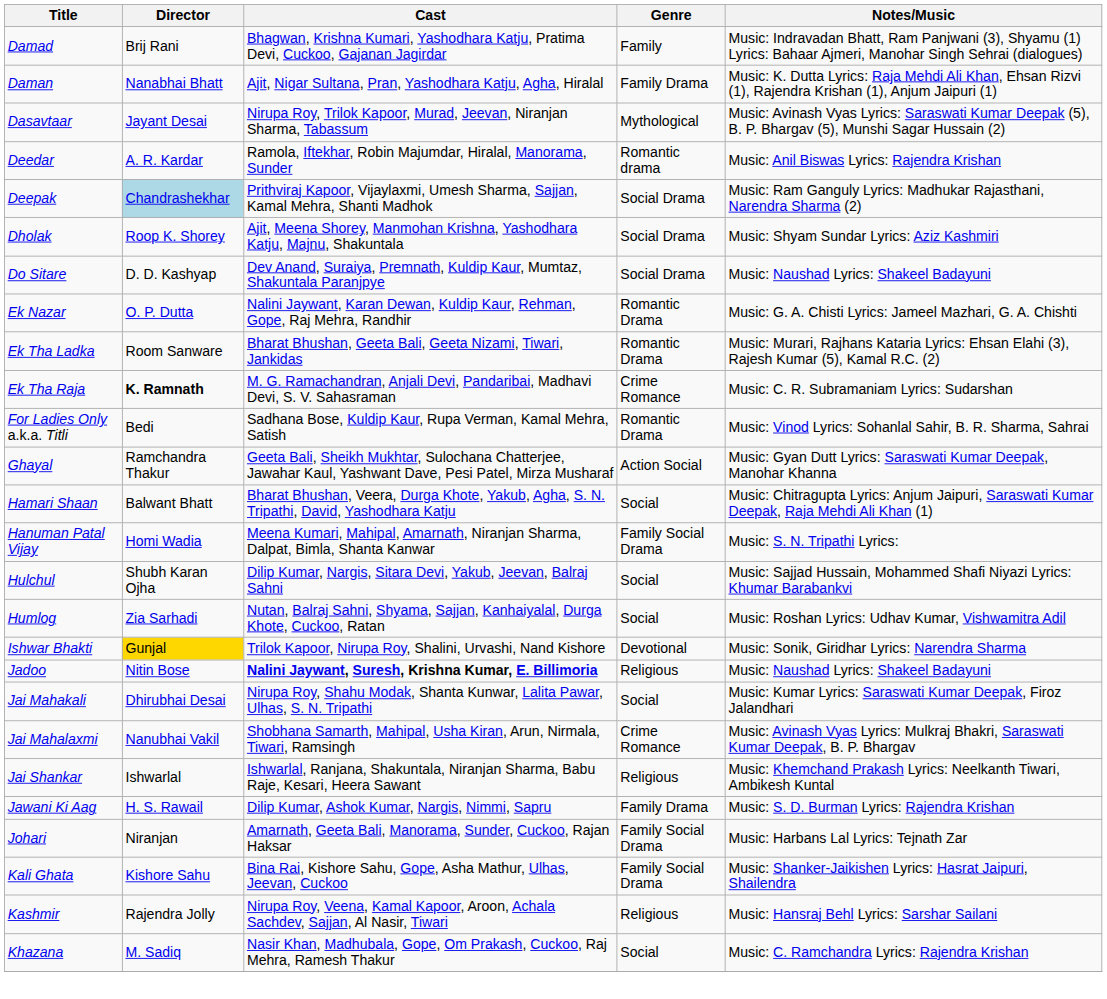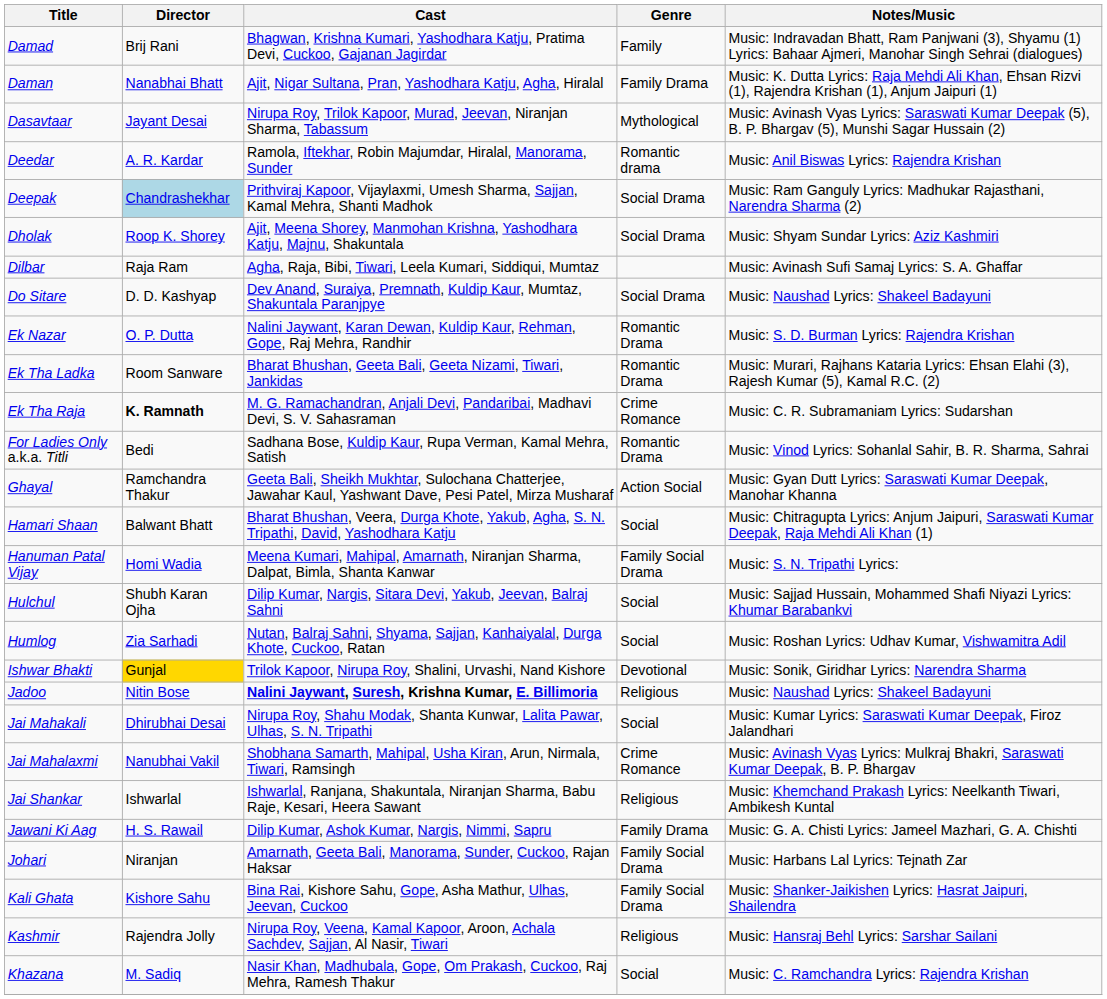 <table class="wikitable">
 <tr>
 <th>Title</th>
 <th>Director</th>
 <th>Cast</th>
 <th>Genre</th>
 <th>Notes/Music</th>
 </tr>
 <tr>
 <td><em><a href='#'>Damad</a></em></td>
 <td>Brij Rani</td>
 <td><a href='#'>Bhagwan</a>, <a href='#'>Krishna Kumari</a>, <a href='#'>Yashodhara Katju</a>, Pratima Devi, <a href='#'>Cuckoo</a>, <a href='#'>Gajanan Jagirdar</a></td>
 <td>Family</td>
 <td>Music: Indravadan Bhatt, Ram Panjwani (3), Shyamu (1) Lyrics: Bahaar Ajmeri, Manohar Singh Sehrai (dialogues)</td>
 </tr>
 <tr>
 <td><em><a href='#'>Daman</a></em></td>
 <td><a href='#'>Nanabhai Bhatt</a></td>
 <td><a href='#'>Ajit</a>, <a href='#'>Nigar Sultana</a>, <a href='#'>Pran</a>, <a href='#'>Yashodhara Katju</a>, <a href='#'>Agha</a>, Hiralal</td>
 <td>Family Drama</td>
 <td>Music: K. Dutta Lyrics: <a href='#'>Raja Mehdi Ali Khan</a>, Ehsan Rizvi (1), Rajendra Krishan (1), Anjum Jaipuri (1)</td>
 </tr>
 <tr>
 <td><em><a href='#'>Dasavtaar</a></em></td>
 <td><a href='#'>Jayant Desai</a></td>
 <td><a href='#'>Nirupa Roy</a>, <a href='#'>Trilok Kapoor</a>, <a href='#'>Murad</a>, <a href='#'>Jeevan</a>, Niranjan Sharma, <a href='#'>Tabassum</a></td>
 <td>Mythological</td>
 <td>Music: Avinash Vyas Lyrics: <a href='#'>Saraswati Kumar Deepak</a> (5), B. P. Bhargav (5), Munshi Sagar Hussain (2)</td>
 </tr>
 <tr>
 <td><em><a href='#'>Deedar</a></em></td>
 <td><a href='#'>A. R. Kardar</a></td>
 <td>Ramola, <a href='#'>Iftekhar</a>, Robin Majumdar, Hiralal, <a href='#'>Manorama</a>, <a href='#'>Sunder</a></td>
 <td>Romantic drama</td>
 <td>Music: <a href='#'>Anil Biswas</a> Lyrics: <a href='#'>Rajendra Krishan</a></td>
 </tr>
 <tr>
 <td><em><a href='#'>Deepak</a></em></td>
 <td style="background: lightblue;"><a href='#'>Chandrashekhar</a></td>
 <td><a href='#'>Prithviraj Kapoor</a>, Vijaylaxmi, Umesh Sharma, <a href='#'>Sajjan</a>, Kamal Mehra, Shanti Madhok</td>
 <td>Social Drama</td>
 <td>Music: Ram Ganguly Lyrics: Madhukar Rajasthani, <a href='#'>Narendra Sharma</a> (2)</td>
 </tr>
 <tr>
 <td><em><a href='#'>Dholak</a></em></td>
 <td><a href='#'>Roop K. Shorey</a></td>
 <td><a href='#'>Ajit</a>, <a href='#'>Meena Shorey</a>, <a href='#'>Manmohan Krishna</a>, <a href='#'>Yashodhara Katju</a>, <a href='#'>Majnu</a>, Shakuntala</td>
 <td>Social Drama</td>
 <td>Music: Shyam Sundar Lyrics: <a href='#'>Aziz Kashmiri</a></td>
 </tr>
 <tr>
+<td><em><a href='#'>Dilbar</a></em></td>
+<td>Raja Ram</td>
+<td><a href='#'>Agha</a>, Raja, Bibi, <a href='#'>Tiwari</a>, Leela Kumari, Siddiqui, Mumtaz</td>
+<td></td>
+<td>Music: Avinash Sufi Samaj Lyrics: S. A. Ghaffar</td>
+</tr>
+<tr>
 <td><em><a href='#'>Do Sitare</a></em></td>
 <td>D. D. Kashyap</td>
 <td><a href='#'>Dev Anand</a>, <a href='#'>Suraiya</a>, <a href='#'>Premnath</a>, <a href='#'>Kuldip Kaur</a>, Mumtaz, <a href='#'>Shakuntala Paranjpye</a></td>
 <td>Social Drama</td>
 <td>Music: <a href='#'>Naushad</a> Lyrics: <a href='#'>Shakeel Badayuni</a></td>
 </tr>
 <tr>
 <td><em><a href='#'>Ek Nazar</a></em></td>
 <td><a href='#'>O. P. Dutta</a></td>
 <td><a href='#'>Nalini Jaywant</a>, <a href='#'>Karan Dewan</a>, <a href='#'>Kuldip Kaur</a>, <a href='#'>Rehman</a>, <a href='#'>Gope</a>, Raj Mehra, Randhir</td>
 <td>Romantic Drama</td>
-<td>Music: G. A. Chisti Lyrics: Jameel Mazhari, G. A. Chishti</td>
+<td>Music: <a href='#'>S. D. Burman</a> Lyrics: <a href='#'>Rajendra Krishan</a></td>
 </tr>
 <tr>
 <td><em><a href='#'>Ek Tha Ladka</a></em></td>
 <td>Room Sanware</td>
 <td><a href='#'>Bharat Bhushan</a>, <a href='#'>Geeta Bali</a>, <a href='#'>Geeta Nizami</a>, <a href='#'>Tiwari</a>, <a href='#'>Jankidas</a></td>
 <td>Romantic Drama</td>
 <td>Music: Murari, Rajhans Kataria Lyrics:  Ehsan Elahi (3), Rajesh Kumar (5), Kamal R.C. (2)</td>
 </tr>
 <tr>
 <td><em><a href='#'>Ek Tha Raja</a></em></td>
 <td><strong>K. Ramnath</strong></td>
 <td><a href='#'>M. G. Ramachandran</a>, <a href='#'>Anjali Devi</a>, <a href='#'>Pandaribai</a>, Madhavi Devi, S. V. Sahasraman</td>
 <td>Crime Romance</td>
 <td>Music: C. R. Subramaniam Lyrics: Sudarshan</td>
 </tr>
 <tr>
 <td><em><a href='#'>For Ladies Only</a></em> a.k.a. <em>Titli</em></td>
 <td>Bedi</td>
 <td>Sadhana Bose, <a href='#'>Kuldip Kaur</a>, Rupa Verman, Kamal Mehra, Satish</td>
 <td>Romantic Drama</td>
 <td>Music: <a href='#'>Vinod</a> Lyrics:  Sohanlal Sahir, B. R. Sharma, Sahrai</td>
 </tr>
 <tr>
 <td><em><a href='#'>Ghayal</a></em></td>
 <td>Ramchandra Thakur</td>
 <td><a href='#'>Geeta Bali</a>, <a href='#'>Sheikh Mukhtar</a>, Sulochana Chatterjee, Jawahar Kaul, Yashwant Dave, Pesi Patel, Mirza Musharaf</td>
 <td>Action Social</td>
 <td>Music: Gyan Dutt Lyrics: <a href='#'>Saraswati Kumar Deepak</a>, Manohar Khanna</td>
 </tr>
 <tr>
 <td><em><a href='#'>Hamari Shaan</a></em></td>
 <td>Balwant Bhatt</td>
 <td><a href='#'>Bharat Bhushan</a>, Veera, <a href='#'>Durga Khote</a>, <a href='#'>Yakub</a>, <a href='#'>Agha</a>, <a href='#'>S. N. Tripathi</a>, <a href='#'>David</a>, <a href='#'>Yashodhara Katju</a></td>
 <td>Social</td>
 <td>Music: Chitragupta Lyrics: Anjum Jaipuri, <a href='#'>Saraswati Kumar Deepak</a>, <a href='#'>Raja Mehdi Ali Khan</a> (1)</td>
 </tr>
 <tr>
 <td><em><a href='#'>Hanuman Patal Vijay</a></em></td>
 <td><a href='#'>Homi Wadia</a></td>
 <td><a href='#'>Meena Kumari</a>,  <a href='#'>Mahipal</a>, <a href='#'>Amarnath</a>, Niranjan Sharma, Dalpat, Bimla, Shanta Kanwar</td>
 <td>Family Social Drama</td>
 <td>Music: <a href='#'>S. N. Tripathi</a> Lyrics:</td>
 </tr>
 <tr>
 <td><em><a href='#'>Hulchul</a></em></td>
 <td>Shubh Karan Ojha</td>
 <td><a href='#'>Dilip Kumar</a>, <a href='#'>Nargis</a>, <a href='#'>Sitara Devi</a>, <a href='#'>Yakub</a>, <a href='#'>Jeevan</a>, <a href='#'>Balraj Sahni</a></td>
 <td>Social</td>
 <td>Music: Sajjad Hussain, Mohammed Shafi Niyazi Lyrics: <a href='#'>Khumar Barabankvi</a></td>
 </tr>
 <tr>
 <td><em><a href='#'>Humlog</a></em></td>
 <td><a href='#'>Zia Sarhadi</a></td>
 <td><a href='#'>Nutan</a>, <a href='#'>Balraj Sahni</a>, <a href='#'>Shyama</a>,  <a href='#'>Sajjan</a>, <a href='#'>Kanhaiyalal</a>, <a href='#'>Durga Khote</a>, <a href='#'>Cuckoo</a>, Ratan</td>
 <td>Social</td>
 <td>Music: Roshan Lyrics: Udhav Kumar, <a href='#'>Vishwamitra Adil</a></td>
 </tr>
 <tr>
 <td><em><a href='#'>Ishwar Bhakti</a></em></td>
 <td style="background: gold;">Gunjal</td>
 <td><a href='#'>Trilok Kapoor</a>, <a href='#'>Nirupa Roy</a>, Shalini, Urvashi, Nand Kishore</td>
 <td>Devotional</td>
 <td>Music: Sonik, Giridhar Lyrics: <a href='#'>Narendra Sharma</a></td>
 </tr>
 <tr>
 <td><em><a href='#'>Jadoo</a></em></td>
 <td><a href='#'>Nitin Bose</a></td>
 <td><strong><a href='#'>Nalini Jaywant</a>, <a href='#'>Suresh</a>, Krishna Kumar, <a href='#'>E. Billimoria</a></strong></td>
 <td>Religious</td>
 <td>Music: <a href='#'>Naushad</a> Lyrics: <a href='#'>Shakeel Badayuni</a></td>
 </tr>
 <tr>
 <td><em><a href='#'>Jai Mahakali</a></em></td>
 <td><a href='#'>Dhirubhai Desai</a></td>
 <td><a href='#'>Nirupa Roy</a>, <a href='#'>Shahu Modak</a>, Shanta Kunwar, <a href='#'>Lalita Pawar</a>, <a href='#'>Ulhas</a>, <a href='#'>S. N. Tripathi</a></td>
 <td>Social</td>
 <td>Music: Kumar Lyrics: <a href='#'>Saraswati Kumar Deepak</a>, Firoz Jalandhari</td>
 </tr>
 <tr>
 <td><em><a href='#'>Jai Mahalaxmi</a></em></td>
 <td><a href='#'>Nanubhai Vakil</a></td>
 <td><a href='#'>Shobhana Samarth</a>, <a href='#'>Mahipal</a>, <a href='#'>Usha Kiran</a>, Arun, Nirmala, <a href='#'>Tiwari</a>, Ramsingh</td>
 <td>Crime Romance</td>
 <td>Music: <a href='#'>Avinash Vyas</a> Lyrics:  Mulkraj Bhakri, <a href='#'>Saraswati Kumar Deepak</a>, B. P. Bhargav</td>
 </tr>
 <tr>
 <td><em><a href='#'>Jai Shankar</a></em></td>
 <td>Ishwarlal</td>
 <td><a href='#'>Ishwarlal</a>, Ranjana, Shakuntala, Niranjan Sharma, Babu Raje, Kesari, Heera Sawant</td>
 <td>Religious</td>
 <td>Music: <a href='#'>Khemchand Prakash</a> Lyrics: Neelkanth Tiwari, Ambikesh Kuntal</td>
 </tr>
 <tr>
 <td><em><a href='#'>Jawani Ki Aag</a></em></td>
 <td><a href='#'>H. S. Rawail</a></td>
 <td><a href='#'>Dilip Kumar</a>, <a href='#'>Ashok Kumar</a>, <a href='#'>Nargis</a>, <a href='#'>Nimmi</a>, <a href='#'>Sapru</a></td>
 <td>Family Drama</td>
-<td>Music: <a href='#'>S. D. Burman</a> Lyrics: <a href='#'>Rajendra Krishan</a></td>
+<td>Music: G. A. Chisti Lyrics: Jameel Mazhari, G. A. Chishti</td>
 </tr>
 <tr>
 <td><em><a href='#'>Johari</a></em></td>
 <td>Niranjan</td>
 <td><a href='#'>Amarnath</a>, <a href='#'>Geeta Bali</a>, <a href='#'>Manorama</a>, <a href='#'>Sunder</a>, <a href='#'>Cuckoo</a>, Rajan Haksar</td>
 <td>Family Social Drama</td>
 <td>Music: Harbans Lal Lyrics: Tejnath Zar</td>
 </tr>
 <tr>
 <td><em><a href='#'>Kali Ghata</a></em></td>
 <td><a href='#'>Kishore Sahu</a></td>
 <td><a href='#'>Bina Rai</a>, Kishore Sahu, <a href='#'>Gope</a>, Asha Mathur, <a href='#'>Ulhas</a>, <a href='#'>Jeevan</a>, <a href='#'>Cuckoo</a></td>
 <td>Family Social Drama</td>
 <td>Music: <a href='#'>Shanker-Jaikishen</a> Lyrics: <a href='#'>Hasrat Jaipuri</a>, <a href='#'>Shailendra</a></td>
 </tr>
 <tr>
 <td><em><a href='#'>Kashmir</a></em></td>
 <td>Rajendra Jolly</td>
 <td><a href='#'>Nirupa Roy</a>, <a href='#'>Veena</a>, <a href='#'>Kamal Kapoor</a>, Aroon, <a href='#'>Achala Sachdev</a>, <a href='#'>Sajjan</a>, Al Nasir, <a href='#'>Tiwari</a></td>
 <td>Religious</td>
 <td>Music: <a href='#'>Hansraj Behl</a> Lyrics: <a href='#'>Sarshar Sailani</a></td>
 </tr>
 <tr>
 <td><em><a href='#'>Khazana</a></em></td>
 <td><a href='#'>M. Sadiq</a></td>
 <td><a href='#'>Nasir Khan</a>, <a href='#'>Madhubala</a>, <a href='#'>Gope</a>, <a href='#'>Om Prakash</a>, <a href='#'>Cuckoo</a>, Raj Mehra, Ramesh Thakur</td>
 <td>Social</td>
 <td>Music: <a href='#'>C. Ramchandra</a> Lyrics: <a href='#'>Rajendra Krishan</a></td>
 </tr>
 <tr>
 </tr>
 </table>
